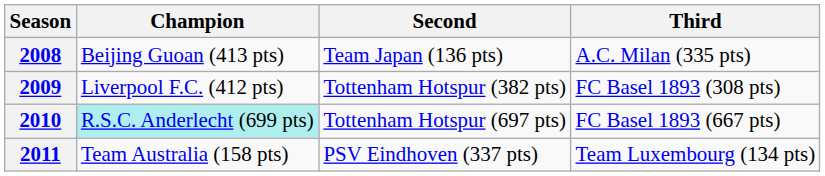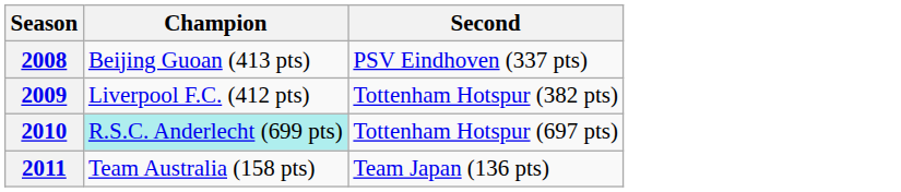 <table class="wikitable" style="text-align;">
 <tr>
 <th>Season</th>
 <th>Champion</th>
 <th>Second</th>
-<th>Third</th>
 </tr>
 <tr>
 <th><a href='#'>2008</a></th>
 <td> <a href='#'>Beijing Guoan</a> (413 pts)</td>
-<td> <a href='#'>Team Japan</a> (136 pts)</td>
-<td> <a href='#'>A.C. Milan</a> (335 pts)</td>
+<td> <a href='#'>PSV Eindhoven</a> (337 pts)</td>
 </tr>
 <tr>
 <th><a href='#'>2009</a></th>
 <td> <a href='#'>Liverpool F.C.</a> (412 pts)</td>
 <td> <a href='#'>Tottenham Hotspur</a> (382 pts)</td>
-<td> <a href='#'>FC Basel 1893</a> (308 pts)</td>
 </tr>
 <tr>
 <th><a href='#'>2010</a></th>
 <td style="background: paleturquoise;"> <a href='#'>R.S.C. Anderlecht</a> (699 pts)</td>
 <td> <a href='#'>Tottenham Hotspur</a> (697 pts)</td>
-<td> <a href='#'>FC Basel 1893</a> (667 pts)</td>
 </tr>
 <tr>
 <th><a href='#'>2011</a></th>
 <td> <a href='#'>Team Australia</a> (158 pts)</td>
-<td> <a href='#'>PSV Eindhoven</a> (337 pts)</td>
-<td> <a href='#'>Team Luxembourg</a> (134 pts)</td>
+<td> <a href='#'>Team Japan</a> (136 pts)</td>
 </tr>
 </table>
